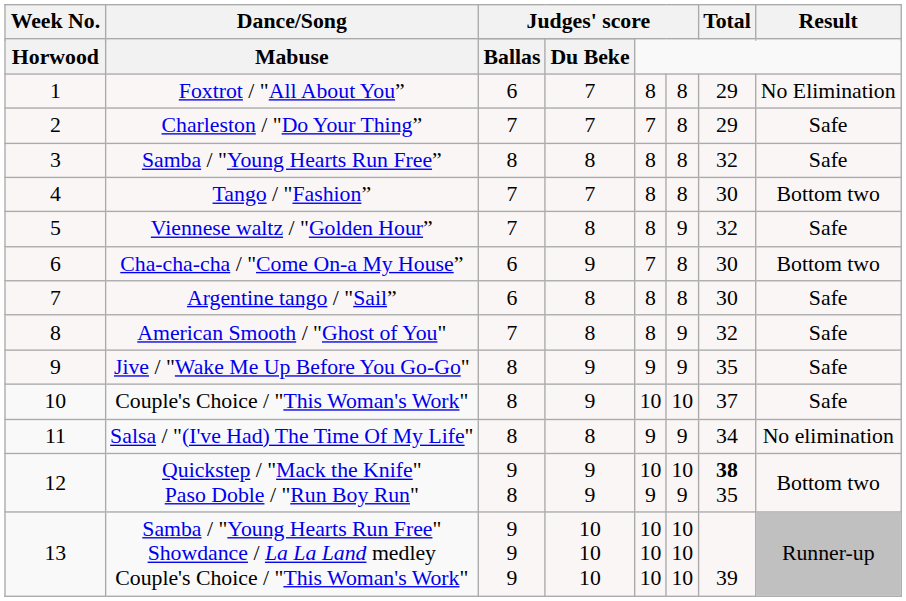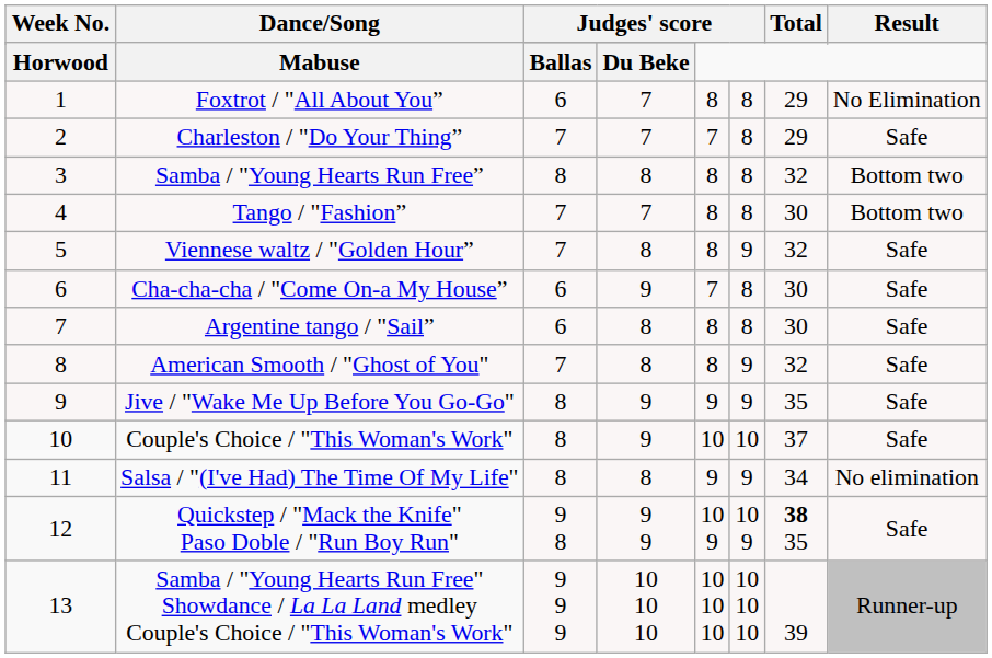 <table class="wikitable sortable" style="margin:auto; text-align:center;">
 <tr>
 <th rowspan="2" align="Center"><strong>Week No.</strong></th>
 <th rowspan="2" align="Center"><strong>Dance/Song</strong></th>
 <th colspan="4" align="Center"><strong>Judges' score</strong></th>
 <th rowspan="2" align="Center"><strong>Total</strong></th>
 <th rowspan="2" align="Center"><strong>Result</strong></th>
 </tr>
 <tr>
 </tr>
 <tr>
 <th style= width="10%" align="center">Horwood</th>
 <th style= width="10%" align="center">Mabuse</th>
 <th style= width="10%" align="center">Ballas</th>
 <th style= width="10%" align="center">Du Beke</th>
 </tr>
 <tr>
 <td style="text-align:center; background:#faf6f6;">1</td>
 <td style="text-align:center; background:#faf6f6;"><a href='#'>Foxtrot</a> / "<a href='#'>All About You</a>”</td>
 <td style="text-align:center; background:#faf6f6;">6</td>
 <td style="text-align:center; background:#faf6f6;">7</td>
 <td style="text-align:center; background:#faf6f6;">8</td>
 <td style="text-align:center; background:#faf6f6;">8</td>
 <td style="text-align:center; background:#faf6f6;">29</td>
 <td style="text-align:center; background:#faf6f6;">No Elimination</td>
 </tr>
 <tr>
 <td style="text-align:center; background:#faf6f6;">2</td>
 <td style="text-align:center; background:#faf6f6;"><a href='#'>Charleston</a> / "<a href='#'>Do Your Thing</a>”</td>
 <td style="text-align:center; background:#faf6f6;">7</td>
 <td style="text-align:center; background:#faf6f6;">7</td>
 <td style="text-align:center; background:#faf6f6;">7</td>
 <td style="text-align:center; background:#faf6f6;">8</td>
 <td style="text-align:center; background:#faf6f6;">29</td>
 <td style="text-align:center; background:#faf6f6;">Safe</td>
 </tr>
 <tr>
 <td style="text-align:center; background:#faf6f6;">3</td>
 <td style="text-align:center; background:#faf6f6;"><a href='#'>Samba</a> / "<a href='#'>Young Hearts Run Free</a>”</td>
 <td style="text-align:center; background:#faf6f6;">8</td>
 <td style="text-align:center; background:#faf6f6;">8</td>
 <td style="text-align:center; background:#faf6f6;">8</td>
 <td style="text-align:center; background:#faf6f6;">8</td>
 <td style="text-align:center; background:#faf6f6;">32</td>
-<td style="text-align:center; background:#faf6f6;">Safe</td>
+<td style="text-align:center; background:#faf6f6;">Bottom two</td>
 </tr>
 <tr>
 <td style="text-align:center; background:#faf6f6;">4</td>
 <td style="text-align:center; background:#faf6f6;"><a href='#'>Tango</a> / "<a href='#'>Fashion</a>”</td>
 <td style="text-align:center; background:#faf6f6;">7</td>
 <td style="text-align:center; background:#faf6f6;">7</td>
 <td style="text-align:center; background:#faf6f6;">8</td>
 <td style="text-align:center; background:#faf6f6;">8</td>
 <td style="text-align:center; background:#faf6f6;">30</td>
 <td style="text-align:center; background:#faf6f6;">Bottom two</td>
 </tr>
 <tr>
 <td style="text-align:center; background:#faf6f6;">5</td>
 <td style="text-align:center; background:#faf6f6;"><a href='#'>Viennese waltz</a> / "<a href='#'>Golden Hour</a>”</td>
 <td style="text-align:center; background:#faf6f6;">7</td>
 <td style="text-align:center; background:#faf6f6;">8</td>
 <td style="text-align:center; background:#faf6f6;">8</td>
 <td style="text-align:center; background:#faf6f6;">9</td>
 <td style="text-align:center; background:#faf6f6;">32</td>
 <td style="text-align:center; background:#faf6f6;">Safe</td>
 </tr>
 <tr>
 <td style="text-align:center; background:#faf6f6;">6</td>
 <td style="text-align:center; background:#faf6f6;"><a href='#'>Cha-cha-cha</a> / "<a href='#'>Come On-a My House</a>”</td>
 <td style="text-align:center; background:#faf6f6;">6</td>
 <td style="text-align:center; background:#faf6f6;">9</td>
 <td style="text-align:center; background:#faf6f6;">7</td>
 <td style="text-align:center; background:#faf6f6;">8</td>
 <td style="text-align:center; background:#faf6f6;">30</td>
-<td style="text-align:center; background:#faf6f6;">Bottom two</td>
+<td style="text-align:center; background:#faf6f6;">Safe</td>
 </tr>
 <tr>
 <td style="text-align:center; background:#faf6f6;">7</td>
 <td style="text-align:center; background:#faf6f6;"><a href='#'>Argentine tango</a> / "<a href='#'>Sail</a>”</td>
 <td style="text-align:center; background:#faf6f6;">6</td>
 <td style="text-align:center; background:#faf6f6;">8</td>
 <td style="text-align:center; background:#faf6f6;">8</td>
 <td style="text-align:center; background:#faf6f6;">8</td>
 <td style="text-align:center; background:#faf6f6;">30</td>
 <td style="text-align:center; background:#faf6f6;">Safe</td>
 </tr>
 <tr>
 <td style="text-align:center; background:#faf6f6;">8</td>
 <td style="text-align:center; background:#faf6f6;"><a href='#'>American Smooth</a> / "<a href='#'>Ghost of You</a>"</td>
 <td style="text-align:center; background:#faf6f6;">7</td>
 <td style="text-align:center; background:#faf6f6;">8</td>
 <td style="text-align:center; background:#faf6f6;">8</td>
 <td style="text-align:center; background:#faf6f6;">9</td>
 <td style="text-align:center; background:#faf6f6;">32</td>
 <td style="text-align:center; background:#faf6f6;">Safe</td>
 </tr>
 <tr>
 <td style="text-align:center; background:#faf6f6;">9</td>
 <td style="text-align:center; background:#faf6f6;"><a href='#'>Jive</a> / "<a href='#'>Wake Me Up Before You Go-Go</a>"</td>
 <td style="text-align:center; background:#faf6f6;">8</td>
 <td style="text-align:center; background:#faf6f6;">9</td>
 <td style="text-align:center; background:#faf6f6;">9</td>
 <td style="text-align:center; background:#faf6f6;">9</td>
 <td style="text-align:center; background:#faf6f6;">35</td>
 <td style="text-align:center; background:#faf6f6;">Safe</td>
 </tr>
 <tr>
 <td style="text-align:center; background:faf6f6;">10</td>
 <td style="text-align:center; background:faf6f6;">Couple's Choice / "<a href='#'>This Woman's Work</a>"</td>
 <td style="text-align:center; background:#faf6f6;">8</td>
 <td style="text-align:center; background:#faf6f6;">9</td>
 <td style="text-align:center; background:#faf6f6;">10</td>
 <td style="text-align:center; background:#faf6f6;">10</td>
 <td style="text-align:center; background:#faf6f6;">37</td>
 <td style="text-align:center; background:#faf6f6;">Safe</td>
 </tr>
 <tr>
 <td style="text-align:center; background:faf6f6;">11</td>
 <td style="text-align:center; background:faf6f6;"><a href='#'>Salsa</a> / "<a href='#'>(I've Had) The Time Of My Life</a>"</td>
 <td style="text-align:center; background:#faf6f6;">8</td>
 <td style="text-align:center; background:#faf6f6;">8</td>
 <td style="text-align:center; background:#faf6f6;">9</td>
 <td style="text-align:center; background:#faf6f6;">9</td>
 <td style="text-align:center; background:#faf6f6;">34</td>
 <td style="text-align:center; background:#faf6f6;">No elimination</td>
 </tr>
 <tr>
 <td style="text-align:center; background:faf6f6;">12</td>
 <td style="text-align:center; background:faf6f6;"><a href='#'>Quickstep</a> / "<a href='#'>Mack the Knife</a>"<br><a href='#'>Paso Doble</a> / "<a href='#'>Run Boy Run</a>"</td>
 <td style="text-align:center; background:#faf6f6;">9<br>8</td>
 <td style="text-align:center; background:#faf6f6;">9<br>9</td>
 <td style="text-align:center; background:#faf6f6;">10<br>9</td>
 <td style="text-align:center; background:#faf6f6;">10<br>9</td>
 <td style="text-align:center; background:#faf6f6;"><span><strong>38</strong></span><br>35</td>
-<td style="text-align:center; background:#faf6f6;">Bottom two</td>
+<td style="text-align:center; background:#faf6f6;">Safe</td>
 </tr>
 <tr>
 <td style="text-align:center; background:faf6f6;">13</td>
 <td style="text-align:center; background:faf6f6;"><a href='#'>Samba</a> / "<a href='#'>Young Hearts Run Free</a>"<br><a href='#'>Showdance</a> / <em><a href='#'>La La Land</a></em> medley<br>Couple's Choice / "<a href='#'>This Woman's Work</a>"</td>
 <td style="text-align:center; background:#faf6f6;">9<br>9<br>9</td>
 <td style="text-align:center; background:#faf6f6;">10<br>10<br>10</td>
 <td style="text-align:center; background:#faf6f6;">10<br>10<br>10</td>
 <td style="text-align:center; background:#faf6f6;">10<br>10<br>10</td>
 <td style="text-align:center; background:#faf6f6;"><br><br>39</td>
 <td style="Text-align:center; background:Silver;">Runner-up</td>
 </tr>
 </table>
